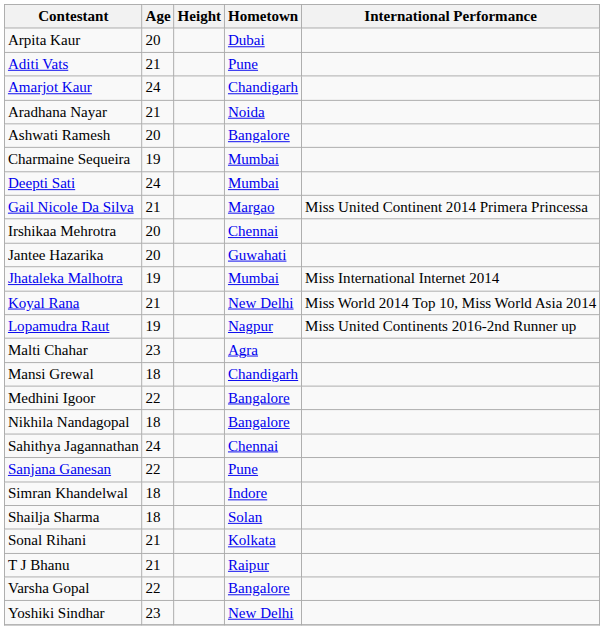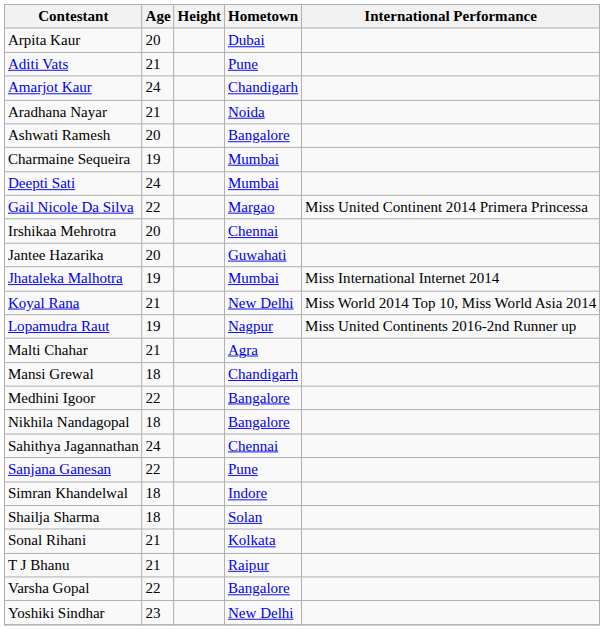 <table class="sortable wikitable">
 <tr>
 <th>Contestant</th>
 <th>Age</th>
 <th>Height</th>
 <th>Hometown</th>
 <th>International Performance</th>
 </tr>
 <tr>
 <td>Arpita Kaur</td>
 <td>20</td>
 <td></td>
 <td><a href='#'>Dubai</a></td>
 <td></td>
 </tr>
 <tr>
 <td><a href='#'>Aditi Vats</a></td>
 <td>21</td>
 <td></td>
 <td><a href='#'>Pune</a></td>
 <td></td>
 </tr>
 <tr>
 <td><a href='#'>Amarjot Kaur</a></td>
 <td>24</td>
 <td></td>
 <td><a href='#'>Chandigarh</a></td>
 <td></td>
 </tr>
 <tr>
 <td>Aradhana Nayar</td>
 <td>21</td>
 <td></td>
 <td><a href='#'>Noida</a></td>
 <td></td>
 </tr>
 <tr>
 <td>Ashwati Ramesh</td>
 <td>20</td>
 <td></td>
 <td><a href='#'>Bangalore</a></td>
 <td></td>
 </tr>
 <tr>
 <td>Charmaine Sequeira</td>
 <td>19</td>
 <td></td>
 <td><a href='#'>Mumbai</a></td>
 <td></td>
 </tr>
 <tr>
 <td><a href='#'>Deepti Sati</a></td>
 <td>24</td>
 <td></td>
 <td><a href='#'>Mumbai</a></td>
 <td></td>
 </tr>
 <tr>
 <td><a href='#'>Gail Nicole Da Silva</a></td>
-<td>21</td>
+<td>22</td>
 <td></td>
 <td><a href='#'>Margao</a></td>
 <td>Miss United Continent 2014 Primera Princessa</td>
 </tr>
 <tr>
 <td>Irshikaa Mehrotra</td>
 <td>20</td>
 <td></td>
 <td><a href='#'>Chennai</a></td>
 <td></td>
 </tr>
 <tr>
 <td>Jantee Hazarika</td>
 <td>20</td>
 <td></td>
 <td><a href='#'>Guwahati</a></td>
 <td></td>
 </tr>
 <tr>
 <td><a href='#'>Jhataleka Malhotra</a></td>
 <td>19</td>
 <td></td>
 <td><a href='#'>Mumbai</a></td>
 <td>Miss International Internet 2014</td>
 </tr>
 <tr>
 <td><a href='#'>Koyal Rana</a></td>
 <td>21</td>
 <td></td>
 <td><a href='#'>New Delhi</a></td>
 <td>Miss World 2014 Top 10, Miss World Asia 2014</td>
 </tr>
 <tr>
 <td><a href='#'>Lopamudra Raut</a></td>
 <td>19</td>
 <td></td>
 <td><a href='#'>Nagpur</a></td>
 <td>Miss United Continents 2016-2nd Runner up</td>
 </tr>
 <tr>
 <td>Malti Chahar</td>
-<td>23</td>
+<td>21</td>
 <td></td>
 <td><a href='#'>Agra</a></td>
 <td></td>
 </tr>
 <tr>
 <td>Mansi Grewal</td>
 <td>18</td>
 <td></td>
 <td><a href='#'>Chandigarh</a></td>
 <td></td>
 </tr>
 <tr>
 <td>Medhini Igoor</td>
 <td>22</td>
 <td></td>
 <td><a href='#'>Bangalore</a></td>
 <td></td>
 </tr>
 <tr>
 <td>Nikhila Nandagopal</td>
 <td>18</td>
 <td></td>
 <td><a href='#'>Bangalore</a></td>
 <td></td>
 </tr>
 <tr>
 <td>Sahithya Jagannathan</td>
 <td>24</td>
 <td></td>
 <td><a href='#'>Chennai</a></td>
 <td></td>
 </tr>
 <tr>
 <td><a href='#'>Sanjana Ganesan</a></td>
 <td>22</td>
 <td></td>
 <td><a href='#'>Pune</a></td>
 <td></td>
 </tr>
 <tr>
 <td>Simran Khandelwal</td>
 <td>18</td>
 <td></td>
 <td><a href='#'>Indore</a></td>
 <td></td>
 </tr>
 <tr>
 <td>Shailja Sharma</td>
 <td>18</td>
 <td></td>
 <td><a href='#'>Solan</a></td>
 </tr>
 <tr>
 <td>Sonal Rihani</td>
 <td>21</td>
 <td></td>
 <td><a href='#'>Kolkata</a></td>
 <td></td>
 </tr>
 <tr>
 <td>T J Bhanu</td>
 <td>21</td>
 <td></td>
 <td><a href='#'>Raipur</a></td>
 <td></td>
 </tr>
 <tr>
 <td>Varsha Gopal</td>
 <td>22</td>
 <td></td>
 <td><a href='#'>Bangalore</a></td>
 <td></td>
 </tr>
 <tr>
 <td>Yoshiki Sindhar</td>
 <td>23</td>
 <td></td>
 <td><a href='#'>New Delhi</a></td>
 <td></td>
 </tr>
 <tr>
 </tr>
 </table>
